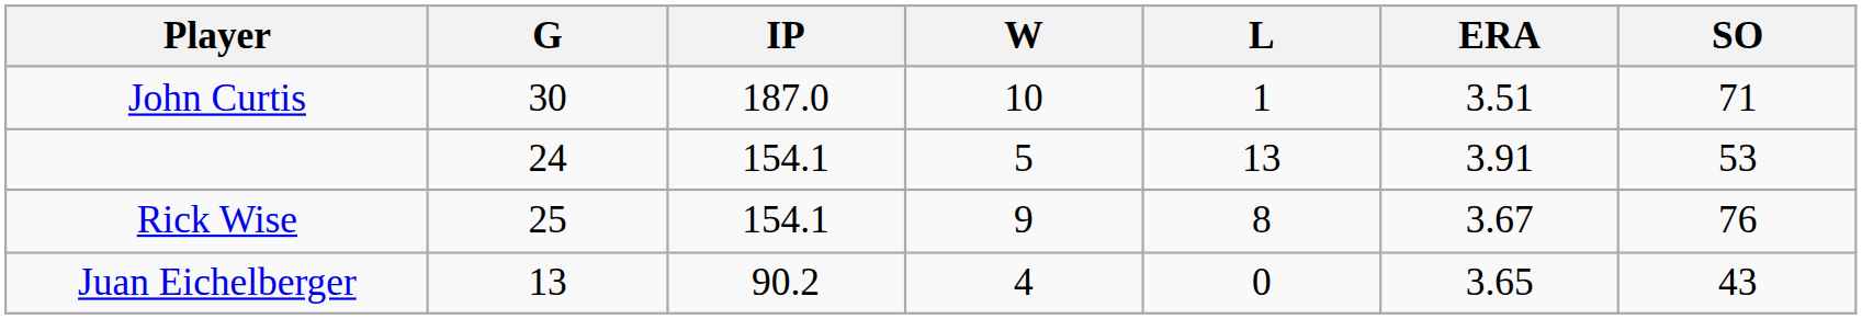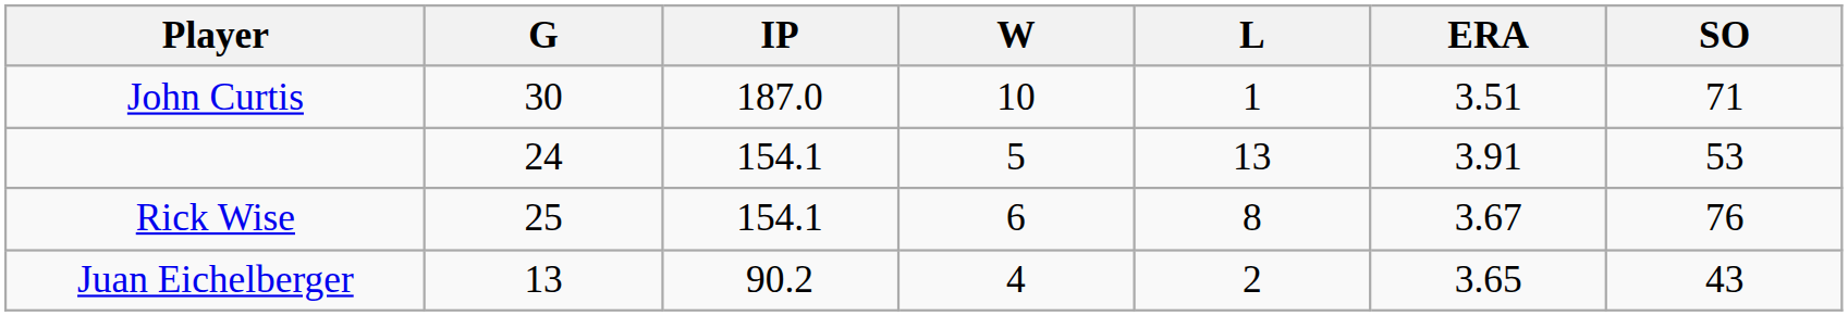 <table class="wikitable sortable">
 <tr>
 <th bgcolor="#DDDDFF" width="16%">Player</th>
 <th bgcolor="#DDDDFF" width="9%">G</th>
 <th bgcolor="#DDDDFF" width="9%">IP</th>
 <th bgcolor="#DDDDFF" width="9%">W</th>
 <th bgcolor="#DDDDFF" width="9%">L</th>
 <th bgcolor="#DDDDFF" width="9%">ERA</th>
 <th bgcolor="#DDDDFF" width="9%">SO</th>
 </tr>
 <tr align="center">
 <td><a href='#'>John Curtis</a></td>
 <td>30</td>
 <td>187.0</td>
 <td>10</td>
 <td>1</td>
 <td>3.51</td>
 <td>71</td>
 </tr>
 <tr align=center>
 <td></td>
 <td>24</td>
 <td>154.1</td>
 <td>5</td>
 <td>13</td>
 <td>3.91</td>
 <td>53</td>
 </tr>
 <tr align="center">
 <td><a href='#'>Rick Wise</a></td>
 <td>25</td>
 <td>154.1</td>
-<td>9</td>
+<td>6</td>
 <td>8</td>
 <td>3.67</td>
 <td>76</td>
 </tr>
 <tr align=center>
 <td><a href='#'>Juan Eichelberger</a></td>
 <td>13</td>
 <td>90.2</td>
 <td>4</td>
-<td>0</td>
+<td>2</td>
 <td>3.65</td>
 <td>43</td>
 </tr>
 </table>
